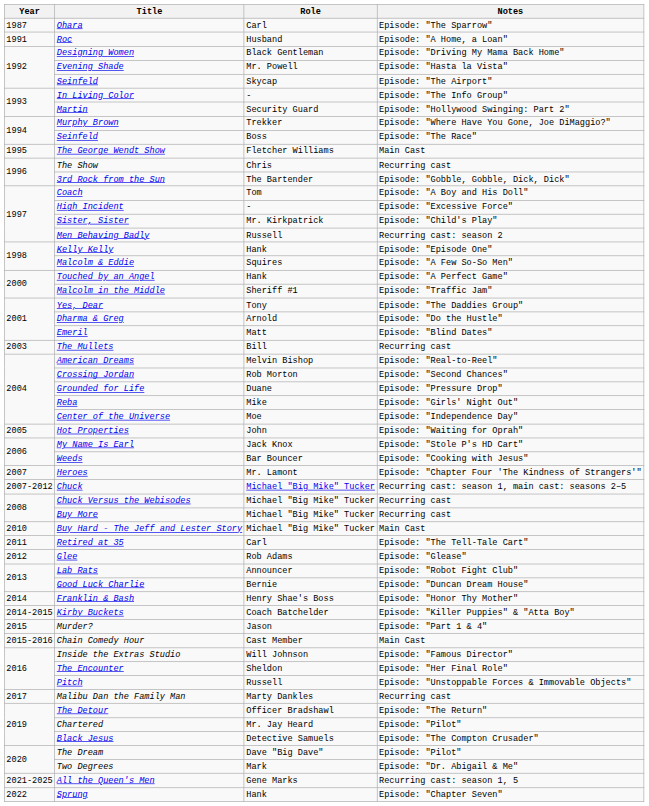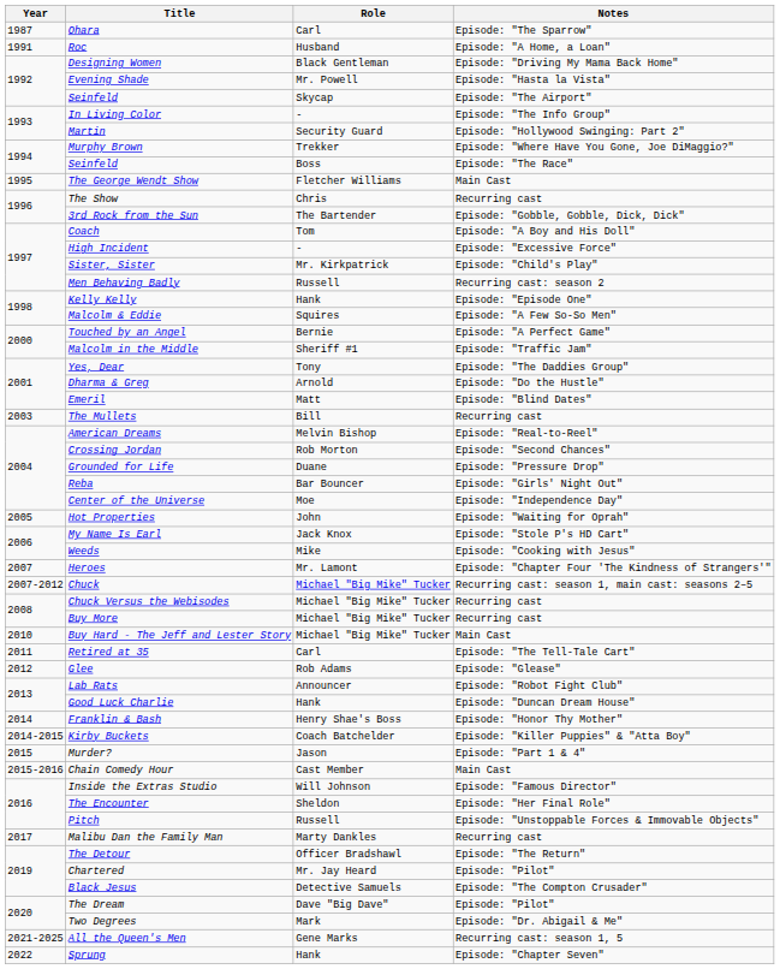 <table class="wikitable">
 <tr>
 <th scope="col">Year</th>
 <th scope="col">Title</th>
 <th scope="col">Role</th>
 <th scope="col">Notes</th>
 </tr>
 <tr>
 <td>1987</td>
 <td><em><a href='#'>Ohara</a></em></td>
 <td>Carl</td>
 <td>Episode: "The Sparrow"</td>
 </tr>
 <tr>
 <td>1991</td>
 <td><em><a href='#'>Roc</a></em></td>
 <td>Husband</td>
 <td>Episode: "A Home, a Loan"</td>
 </tr>
 <tr>
 <td rowspan="3">1992</td>
 <td><em><a href='#'>Designing Women</a></em></td>
 <td>Black Gentleman</td>
 <td>Episode: "Driving My Mama Back Home"</td>
 </tr>
 <tr>
 <td><em><a href='#'>Evening Shade</a></em></td>
 <td>Mr. Powell</td>
 <td>Episode: "Hasta la Vista"</td>
 </tr>
 <tr>
 <td><em><a href='#'>Seinfeld</a></em></td>
 <td>Skycap</td>
 <td>Episode: "The Airport"</td>
 </tr>
 <tr>
 <td rowspan="2">1993</td>
 <td><em><a href='#'>In Living Color</a></em></td>
 <td>-</td>
 <td>Episode: "The Info Group"</td>
 </tr>
 <tr>
 <td><em><a href='#'>Martin</a></em></td>
 <td>Security Guard</td>
 <td>Episode: "Hollywood Swinging: Part 2"</td>
 </tr>
 <tr>
 <td rowspan="2">1994</td>
 <td><em><a href='#'>Murphy Brown</a></em></td>
 <td>Trekker</td>
 <td>Episode: "Where Have You Gone, Joe DiMaggio?"</td>
 </tr>
 <tr>
 <td><em><a href='#'>Seinfeld</a></em></td>
 <td>Boss</td>
 <td>Episode: "The Race"</td>
 </tr>
 <tr>
 <td>1995</td>
 <td><em><a href='#'>The George Wendt Show</a></em></td>
 <td>Fletcher Williams</td>
 <td>Main Cast</td>
 </tr>
 <tr>
 <td rowspan="2">1996</td>
 <td><em>The Show</em></td>
 <td>Chris</td>
 <td>Recurring cast</td>
 </tr>
 <tr>
 <td><em><a href='#'>3rd Rock from the Sun</a></em></td>
 <td>The Bartender</td>
 <td>Episode: "Gobble, Gobble, Dick, Dick"</td>
 </tr>
 <tr>
 <td rowspan="4">1997</td>
 <td><em><a href='#'>Coach</a></em></td>
 <td>Tom</td>
 <td>Episode: "A Boy and His Doll"</td>
 </tr>
 <tr>
 <td><em><a href='#'>High Incident</a></em></td>
 <td>-</td>
 <td>Episode: "Excessive Force"</td>
 </tr>
 <tr>
 <td><em><a href='#'>Sister, Sister</a></em></td>
 <td>Mr. Kirkpatrick</td>
 <td>Episode: "Child's Play"</td>
 </tr>
 <tr>
 <td><em><a href='#'>Men Behaving Badly</a></em></td>
 <td>Russell</td>
 <td>Recurring cast: season 2</td>
 </tr>
 <tr>
 <td rowspan="2">1998</td>
 <td><em><a href='#'>Kelly Kelly</a></em></td>
 <td>Hank</td>
 <td>Episode: "Episode One"</td>
 </tr>
 <tr>
 <td><em><a href='#'>Malcolm & Eddie</a></em></td>
 <td>Squires</td>
 <td>Episode: "A Few So-So Men"</td>
 </tr>
 <tr>
 <td rowspan="2">2000</td>
 <td><em><a href='#'>Touched by an Angel</a></em></td>
-<td>Hank</td>
+<td>Bernie</td>
 <td>Episode: "A Perfect Game"</td>
 </tr>
 <tr>
 <td><em><a href='#'>Malcolm in the Middle</a></em></td>
 <td>Sheriff #1</td>
 <td>Episode: "Traffic Jam"</td>
 </tr>
 <tr>
 <td rowspan="3">2001</td>
 <td><em><a href='#'>Yes, Dear</a></em></td>
 <td>Tony</td>
 <td>Episode: "The Daddies Group"</td>
 </tr>
 <tr>
 <td><em><a href='#'>Dharma & Greg</a></em></td>
 <td>Arnold</td>
 <td>Episode: "Do the Hustle"</td>
 </tr>
 <tr>
 <td><em><a href='#'>Emeril</a></em></td>
 <td>Matt</td>
 <td>Episode: "Blind Dates"</td>
 </tr>
 <tr>
 <td>2003</td>
 <td><em><a href='#'>The Mullets</a></em></td>
 <td>Bill</td>
 <td>Recurring cast</td>
 </tr>
 <tr>
 <td rowspan="5">2004</td>
 <td><em><a href='#'>American Dreams</a></em></td>
 <td>Melvin Bishop</td>
 <td>Episode: "Real-to-Reel"</td>
 </tr>
 <tr>
 <td><em><a href='#'>Crossing Jordan</a></em></td>
 <td>Rob Morton</td>
 <td>Episode: "Second Chances"</td>
 </tr>
 <tr>
 <td><em><a href='#'>Grounded for Life</a></em></td>
 <td>Duane</td>
 <td>Episode: "Pressure Drop"</td>
 </tr>
 <tr>
 <td><em><a href='#'>Reba</a></em></td>
-<td>Mike</td>
+<td>Bar Bouncer</td>
 <td>Episode: "Girls' Night Out"</td>
 </tr>
 <tr>
 <td><em><a href='#'>Center of the Universe</a></em></td>
 <td>Moe</td>
 <td>Episode: "Independence Day"</td>
 </tr>
 <tr>
 <td>2005</td>
 <td><em><a href='#'>Hot Properties</a></em></td>
 <td>John</td>
 <td>Episode: "Waiting for Oprah"</td>
 </tr>
 <tr>
 <td rowspan="2">2006</td>
 <td><em><a href='#'>My Name Is Earl</a></em></td>
 <td>Jack Knox</td>
 <td>Episode: "Stole P's HD Cart"</td>
 </tr>
 <tr>
 <td><em><a href='#'>Weeds</a></em></td>
-<td>Bar Bouncer</td>
+<td>Mike</td>
 <td>Episode: "Cooking with Jesus"</td>
 </tr>
 <tr>
 <td>2007</td>
 <td><em><a href='#'>Heroes</a></em></td>
 <td>Mr. Lamont</td>
 <td>Episode: "Chapter Four 'The Kindness of Strangers'"</td>
 </tr>
 <tr>
 <td>2007-2012</td>
 <td><em><a href='#'>Chuck</a></em></td>
 <td><a href='#'>Michael "Big Mike" Tucker</a></td>
 <td>Recurring cast: season 1, main cast: seasons 2–5</td>
 </tr>
 <tr>
 <td rowspan="2">2008</td>
 <td><em><a href='#'>Chuck Versus the Webisodes</a></em></td>
 <td>Michael "Big Mike" Tucker</td>
 <td>Recurring cast</td>
 </tr>
 <tr>
 <td><em><a href='#'>Buy More</a></em></td>
 <td>Michael "Big Mike" Tucker</td>
 <td>Recurring cast</td>
 </tr>
 <tr>
 <td>2010</td>
 <td><em><a href='#'>Buy Hard - The Jeff and Lester Story</a></em></td>
 <td>Michael "Big Mike" Tucker</td>
 <td>Main Cast</td>
 </tr>
 <tr>
 <td>2011</td>
 <td><em><a href='#'>Retired at 35</a></em></td>
 <td>Carl</td>
 <td>Episode: "The Tell-Tale Cart"</td>
 </tr>
 <tr>
 <td>2012</td>
 <td><em><a href='#'>Glee</a></em></td>
 <td>Rob Adams</td>
 <td>Episode: "Glease"</td>
 </tr>
 <tr>
 <td rowspan="2">2013</td>
 <td><em><a href='#'>Lab Rats</a></em></td>
 <td>Announcer</td>
 <td>Episode: "Robot Fight Club"</td>
 </tr>
 <tr>
 <td><em><a href='#'>Good Luck Charlie</a></em></td>
-<td>Bernie</td>
+<td>Hank</td>
 <td>Episode: "Duncan Dream House"</td>
 </tr>
 <tr>
 <td>2014</td>
 <td><em><a href='#'>Franklin & Bash</a></em></td>
 <td>Henry Shae's Boss</td>
 <td>Episode: "Honor Thy Mother"</td>
 </tr>
 <tr>
 <td>2014-2015</td>
 <td><em><a href='#'>Kirby Buckets</a></em></td>
 <td>Coach Batchelder</td>
 <td>Episode: "Killer Puppies" & "Atta Boy"</td>
 </tr>
 <tr>
 <td>2015</td>
 <td><em>Murder?</em> </td>
 <td>Jason</td>
 <td>Episode: "Part 1 & 4"</td>
 </tr>
 <tr>
 <td>2015-2016</td>
 <td><em>Chain Comedy Hour</em></td>
 <td>Cast Member</td>
 <td>Main Cast</td>
 </tr>
 <tr>
 <td rowspan="3">2016</td>
 <td><em>Inside the Extras Studio</em></td>
 <td>Will Johnson</td>
 <td>Episode: "Famous Director"</td>
 </tr>
 <tr>
 <td><em><a href='#'>The Encounter</a></em></td>
 <td>Sheldon</td>
 <td>Episode: "Her Final Role"</td>
 </tr>
 <tr>
 <td><em><a href='#'>Pitch</a></em></td>
 <td>Russell</td>
 <td>Episode: "Unstoppable Forces & Immovable Objects"</td>
 </tr>
 <tr>
 <td>2017</td>
 <td><em>Malibu Dan the Family Man</em></td>
 <td>Marty Dankles</td>
 <td>Recurring cast</td>
 </tr>
 <tr>
 <td rowspan="3">2019</td>
 <td><em><a href='#'>The Detour</a></em></td>
 <td>Officer Bradshawl</td>
 <td>Episode: "The Return"</td>
 </tr>
 <tr>
 <td><em>Chartered</em></td>
 <td>Mr. Jay Heard</td>
 <td>Episode: "Pilot"</td>
 </tr>
 <tr>
 <td><em><a href='#'>Black Jesus</a></em></td>
 <td>Detective Samuels</td>
 <td>Episode: "The Compton Crusader"</td>
 </tr>
 <tr>
 <td rowspan="2">2020</td>
 <td><em>The Dream</em></td>
 <td>Dave "Big Dave"</td>
 <td>Episode: "Pilot"</td>
 </tr>
 <tr>
 <td><em>Two Degrees</em></td>
 <td>Mark</td>
 <td>Episode: "Dr. Abigail & Me"</td>
 </tr>
 <tr>
 <td>2021-2025</td>
 <td><em><a href='#'>All the Queen's Men</a></em></td>
 <td>Gene Marks</td>
 <td>Recurring cast: season 1, 5</td>
 </tr>
 <tr>
 <td>2022</td>
 <td><em><a href='#'>Sprung</a></em></td>
 <td>Hank</td>
 <td>Episode: "Chapter Seven"</td>
 </tr>
 </table>
